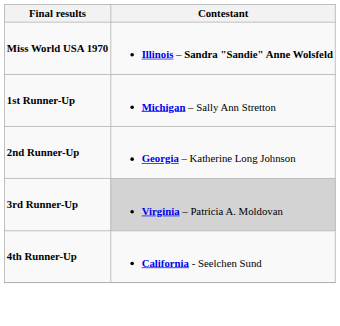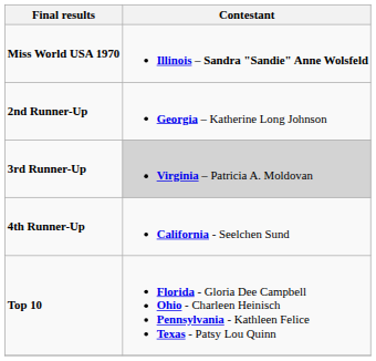 <table class="wikitable sortable" style="font-size: 95%;">
 <tr>
 <th>Final results</th>
 <th>Contestant</th>
 </tr>
 <tr>
 <td><strong>Miss World USA 1970</strong></td>
 <td><br><ul><li><strong> <a href='#'>Illinois</a></strong> – <strong>Sandra "Sandie" Anne Wolsfeld</strong></li></ul></td>
-</tr>
-<tr>
-<td><strong>1st Runner-Up</strong></td>
-<td><br><ul><li><strong> <a href='#'>Michigan</a></strong> – Sally Ann Stretton</li></ul></td>
 </tr>
 <tr>
 <td><strong>2nd Runner-Up</strong></td>
 <td><br><ul><li><strong> <a href='#'>Georgia</a></strong> – Katherine Long Johnson</li></ul></td>
 </tr>
 <tr>
 <td><strong>3rd Runner-Up</strong></td>
 <td style="background: lightgrey;"><br><ul><li><strong> <a href='#'>Virginia</a></strong> – Patricia A. Moldovan</li></ul></td>
 </tr>
 <tr>
 <td><strong>4th Runner-Up</strong></td>
 <td><br><ul><li><strong> <a href='#'>California</a></strong> - Seelchen Sund</li></ul></td>
 </tr>
 <tr>
+<td><strong>Top 10</strong></td>
+<td><br><ul><li><strong> <a href='#'>Florida</a></strong> - Gloria Dee Campbell</li><li><strong> <a href='#'>Ohio</a></strong> - Charleen Heinisch</li><li><strong> <a href='#'>Pennsylvania</a></strong> - Kathleen Felice</li><li><strong> <a href='#'>Texas</a></strong> - Patsy Lou Quinn</li></ul></td>
+</tr>
+<tr>
 </tr>
 </table>
